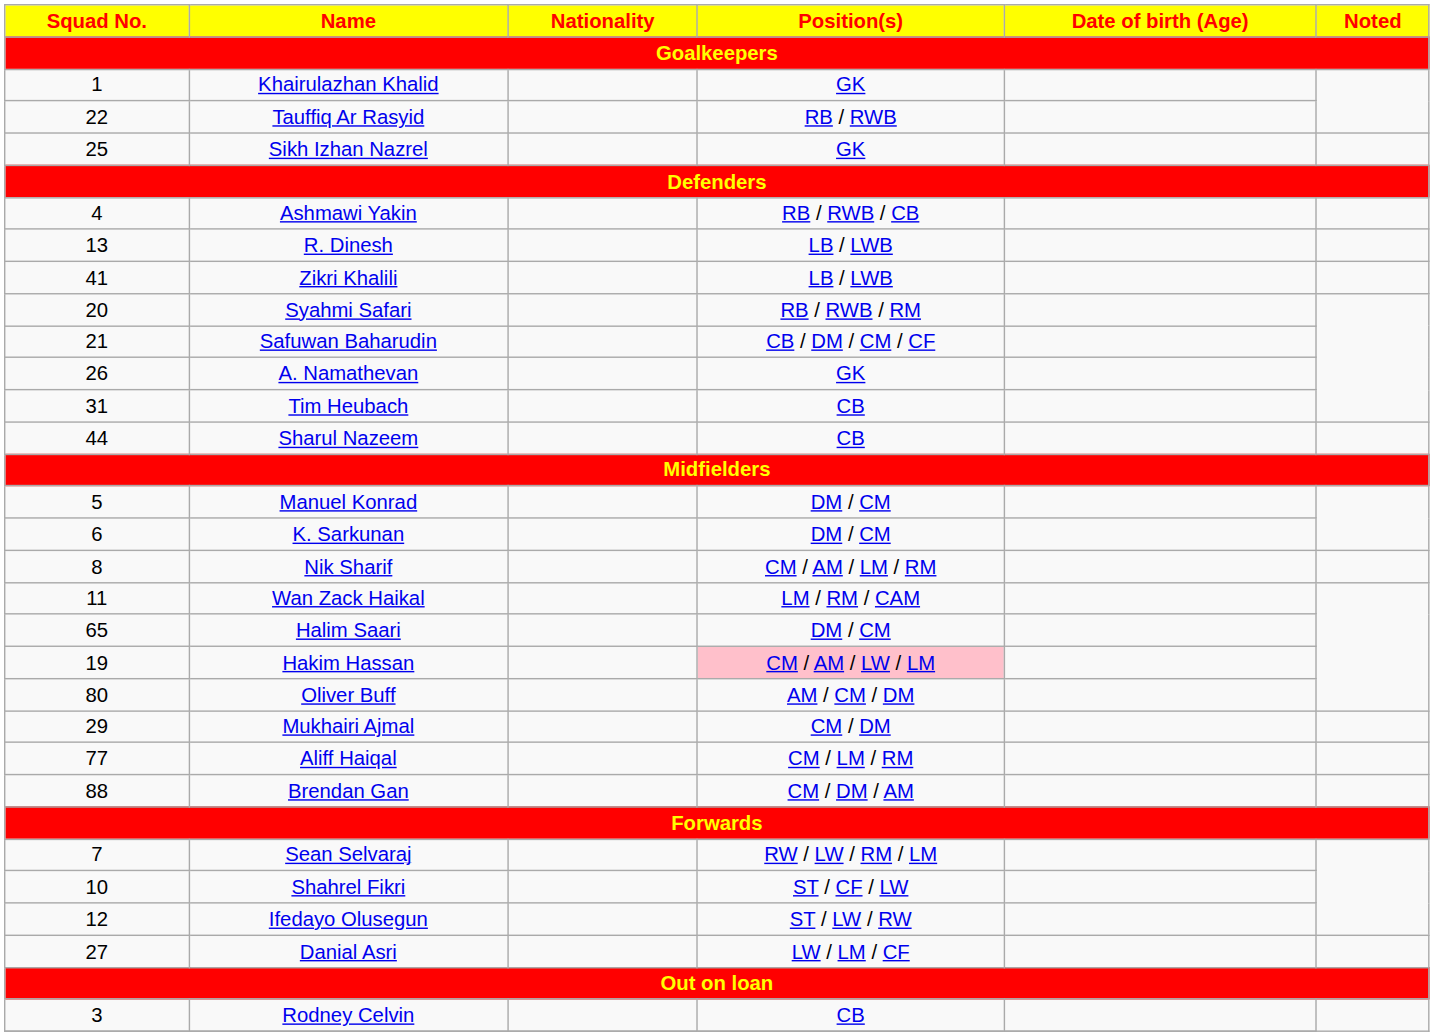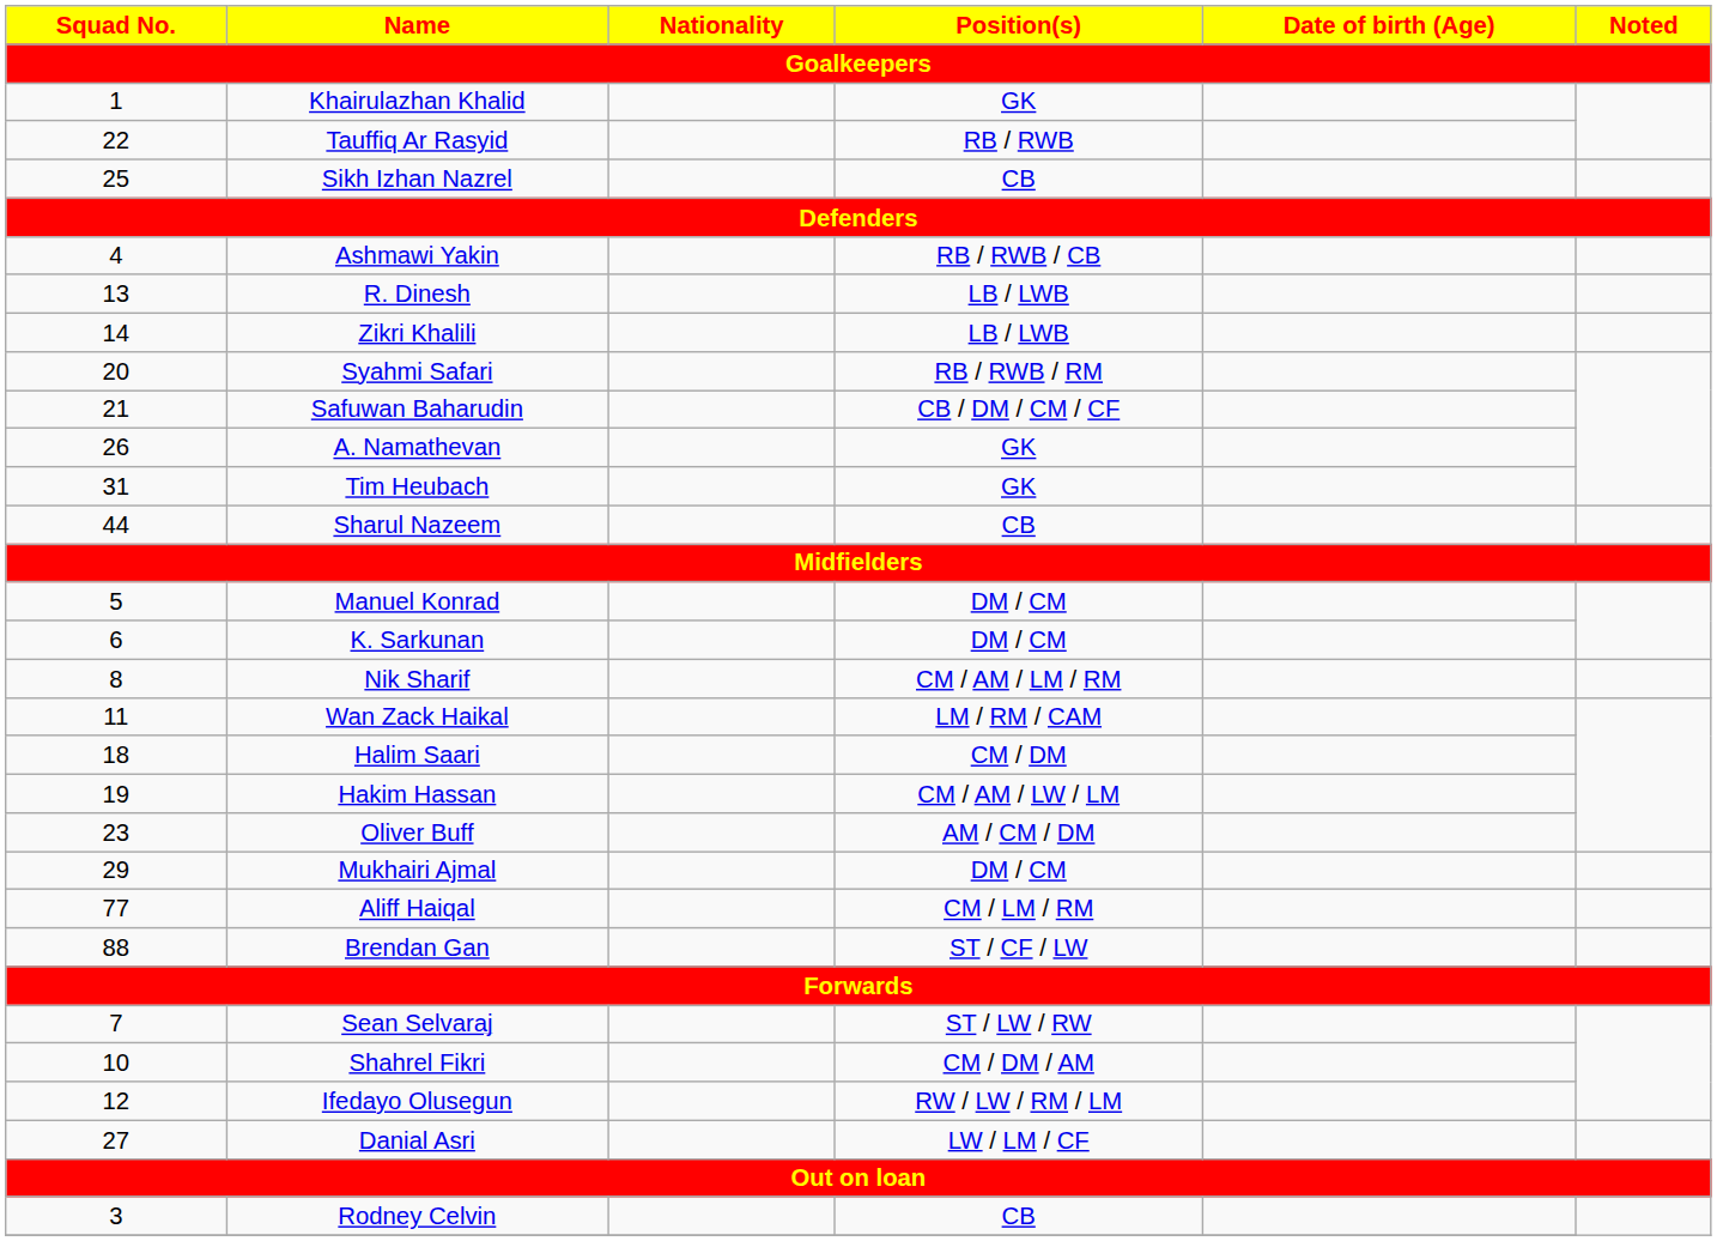 <table class="wikitable" style="text-align:center; font-size:90%; width:80%;">
 <tr>
 <th style="background:yellow; color:red; text-align:center;">Squad No.</th>
 <th style="background:yellow; color:red; text-align:center;">Name</th>
 <th style="background:yellow; color:red; text-align:center;">Nationality</th>
 <th style="background:yellow; color:red; text-align:center;">Position(s)</th>
 <th style="background:yellow; color:red; text-align:center;">Date of birth (Age)</th>
 <th style="background:yellow; color:red; text-align:center;">Noted</th>
 </tr>
 <tr>
 <th colspan="6" style="background:red; color:yellow; text-align:center;">Goalkeepers</th>
 </tr>
 <tr>
 <td>1</td>
 <td><a href='#'>Khairulazhan Khalid</a></td>
 <td></td>
 <td><a href='#'>GK</a></td>
 <td></td>
 </tr>
 <tr>
 <td>22</td>
 <td><a href='#'>Tauffiq Ar Rasyid</a></td>
 <td></td>
 <td><a href='#'>RB</a> / <a href='#'>RWB</a></td>
 <td></td>
 </tr>
 <tr>
 <td>25</td>
 <td><a href='#'>Sikh Izhan Nazrel</a></td>
 <td></td>
-<td><a href='#'>GK</a></td>
+<td><a href='#'>CB</a></td>
 <td></td>
 <td></td>
 </tr>
 <tr>
 <th colspan="9" style="background:red; color:yellow; text-align:center;">Defenders</th>
 </tr>
 <tr>
 <td>4</td>
 <td><a href='#'>Ashmawi Yakin</a></td>
 <td></td>
 <td><a href='#'>RB</a> / <a href='#'>RWB</a> / <a href='#'>CB</a></td>
 <td></td>
 </tr>
 <tr>
 <td>13</td>
 <td><a href='#'>R. Dinesh</a></td>
 <td></td>
 <td><a href='#'>LB</a> / <a href='#'>LWB</a></td>
 <td></td>
 <td></td>
 </tr>
 <tr>
-<td>41</td>
+<td>14</td>
 <td><a href='#'>Zikri Khalili</a></td>
 <td></td>
 <td><a href='#'>LB</a> / <a href='#'>LWB</a></td>
 <td></td>
 <td></td>
 </tr>
 <tr>
 <td>20</td>
 <td><a href='#'>Syahmi Safari</a></td>
 <td></td>
 <td><a href='#'>RB</a> / <a href='#'>RWB</a> / <a href='#'>RM</a></td>
 <td></td>
 </tr>
 <tr>
 <td>21</td>
 <td><a href='#'>Safuwan Baharudin</a></td>
 <td></td>
 <td><a href='#'>CB</a> / <a href='#'>DM</a> / <a href='#'>CM</a> / <a href='#'>CF</a></td>
 <td></td>
 </tr>
 <tr>
 <td>26</td>
 <td><a href='#'>A. Namathevan</a></td>
 <td></td>
 <td><a href='#'>GK</a></td>
 <td></td>
 </tr>
 <tr>
 <td>31</td>
 <td><a href='#'>Tim Heubach</a></td>
 <td></td>
-<td><a href='#'>CB</a></td>
+<td><a href='#'>GK</a></td>
 <td></td>
 </tr>
 <tr>
 <td>44</td>
 <td><a href='#'>Sharul Nazeem</a></td>
 <td></td>
 <td><a href='#'>CB</a></td>
 <td></td>
 <td></td>
 </tr>
 <tr>
 <th colspan="9" style="background:red; color:yellow; text-align:center;">Midfielders</th>
 </tr>
 <tr>
 <td>5</td>
 <td><a href='#'>Manuel Konrad</a></td>
 <td></td>
 <td><a href='#'>DM</a> / <a href='#'>CM</a></td>
 <td></td>
 </tr>
 <tr>
 <td>6</td>
 <td><a href='#'>K. Sarkunan</a></td>
 <td></td>
 <td><a href='#'>DM</a> / <a href='#'>CM</a></td>
 <td></td>
 </tr>
 <tr>
 <td>8</td>
 <td><a href='#'>Nik Sharif</a></td>
 <td></td>
 <td><a href='#'>CM</a> / <a href='#'>AM</a> / <a href='#'>LM</a> / <a href='#'>RM</a></td>
 <td></td>
 <td></td>
 </tr>
 <tr>
 <td>11</td>
 <td><a href='#'>Wan Zack Haikal</a></td>
 <td></td>
 <td><a href='#'>LM</a> /  <a href='#'>RM</a> / <a href='#'>CAM</a></td>
 <td></td>
 </tr>
 <tr>
-<td>65</td>
+<td>18</td>
 <td><a href='#'>Halim Saari</a></td>
 <td></td>
-<td><a href='#'>DM</a> / <a href='#'>CM</a></td>
+<td><a href='#'>CM</a> / <a href='#'>DM</a></td>
 <td></td>
 </tr>
 <tr>
 <td>19</td>
 <td><a href='#'>Hakim Hassan</a></td>
 <td></td>
-<td style="background: pink;"><a href='#'>CM</a> / <a href='#'>AM</a> / <a href='#'>LW</a> / <a href='#'>LM</a></td>
+<td><a href='#'>CM</a> / <a href='#'>AM</a> / <a href='#'>LW</a> / <a href='#'>LM</a></td>
 <td></td>
 </tr>
 <tr>
-<td>80</td>
+<td>23</td>
 <td><a href='#'>Oliver Buff</a></td>
 <td></td>
 <td><a href='#'>AM</a> / <a href='#'>CM</a> / <a href='#'>DM</a></td>
 <td></td>
 </tr>
 <tr>
 <td>29</td>
 <td><a href='#'>Mukhairi Ajmal</a></td>
 <td></td>
-<td><a href='#'>CM</a> / <a href='#'>DM</a></td>
+<td><a href='#'>DM</a> / <a href='#'>CM</a></td>
 <td></td>
 <td></td>
 </tr>
 <tr>
 <td>77</td>
 <td><a href='#'>Aliff Haiqal</a></td>
 <td></td>
 <td><a href='#'>CM</a> / <a href='#'>LM</a> / <a href='#'>RM</a></td>
 <td></td>
 <td></td>
 </tr>
 <tr>
 <td>88</td>
 <td><a href='#'>Brendan Gan</a></td>
 <td> </td>
-<td><a href='#'>CM</a> / <a href='#'>DM</a> / <a href='#'>AM</a></td>
+<td><a href='#'>ST</a> / <a href='#'>CF</a> / <a href='#'>LW</a></td>
 <td></td>
 </tr>
 <tr>
 <th colspan="9" style="background:red; color:yellow; text-align:center;">Forwards</th>
 </tr>
 <tr>
 <td>7</td>
 <td><a href='#'>Sean Selvaraj</a></td>
 <td></td>
-<td><a href='#'>RW</a> / <a href='#'>LW</a> / <a href='#'>RM</a> / <a href='#'>LM</a></td>
+<td><a href='#'>ST</a> /   <a href='#'>LW</a> / <a href='#'>RW</a></td>
 <td></td>
 </tr>
 <tr>
 <td>10</td>
 <td><a href='#'>Shahrel Fikri</a></td>
 <td></td>
-<td><a href='#'>ST</a> / <a href='#'>CF</a> / <a href='#'>LW</a></td>
+<td><a href='#'>CM</a> / <a href='#'>DM</a> / <a href='#'>AM</a></td>
 <td></td>
 </tr>
 <tr>
 <td>12</td>
 <td><a href='#'>Ifedayo Olusegun</a></td>
 <td> </td>
-<td><a href='#'>ST</a> /   <a href='#'>LW</a> / <a href='#'>RW</a></td>
+<td><a href='#'>RW</a> / <a href='#'>LW</a> / <a href='#'>RM</a> / <a href='#'>LM</a></td>
 <td></td>
 </tr>
 <tr>
 <td>27</td>
 <td><a href='#'>Danial Asri</a></td>
 <td></td>
 <td><a href='#'>LW</a> /  <a href='#'>LM</a> /  <a href='#'>CF</a></td>
 <td></td>
 <td></td>
 </tr>
 <tr>
 <th colspan="9" style="background:red; color:yellow; text-align:center;">Out on loan</th>
 </tr>
 <tr>
 <td>3</td>
 <td><a href='#'>Rodney Celvin</a></td>
 <td> </td>
 <td><a href='#'>CB</a></td>
 <td></td>
 </tr>
 <tr>
 </tr>
 </table>
